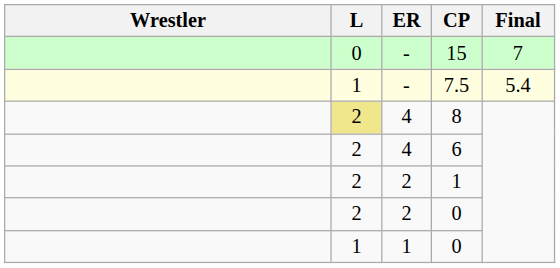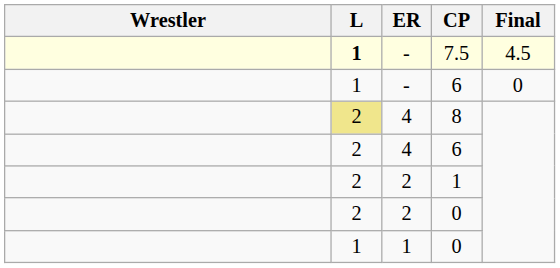 <table class="wikitable" style="text-align: center;" |>
 <tr>
 <th width="250">Wrestler</th>
 <th width="32">L</th>
 <th width="32">ER</th>
 <th width="32">CP</th>
 <th width="50">Final</th>
 </tr>
-<tr bgcolor="ccffcc">
+<tr bgcolor="lightyellow">
 <td style="text-align:left;"></td>
-<td>0</td>
+<td><strong>1</strong></td>
 <td>-</td>
-<td>15</td>
-<td>7</td>
+<td>7.5</td>
+<td>4.5</td>
 </tr>
-<tr bgcolor="lightyellow">
+<tr>
 <td style="text-align:left;"></td>
 <td>1</td>
 <td>-</td>
-<td>7.5</td>
-<td>5.4</td>
+<td>6</td>
+<td>0</td>
 </tr>
 <tr>
 <td style="text-align:left;"></td>
 <td style="background: khaki;">2</td>
 <td>4</td>
 <td>8</td>
 </tr>
 <tr>
 <td style="text-align:left;"></td>
 <td>2</td>
 <td>4</td>
 <td>6</td>
 </tr>
 <tr>
 <td style="text-align:left;"></td>
 <td>2</td>
 <td>2</td>
 <td>1</td>
 </tr>
 <tr>
 <td style="text-align:left;"></td>
 <td>2</td>
 <td>2</td>
 <td>0</td>
 </tr>
 <tr>
 <td style="text-align:left;"></td>
 <td>1</td>
 <td>1</td>
 <td>0</td>
 </tr>
 </table>
